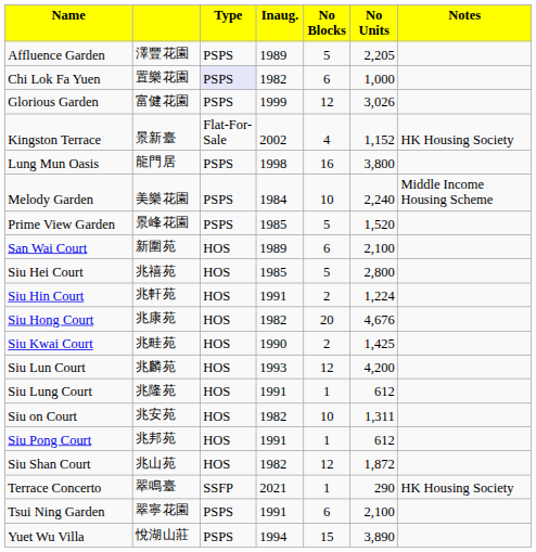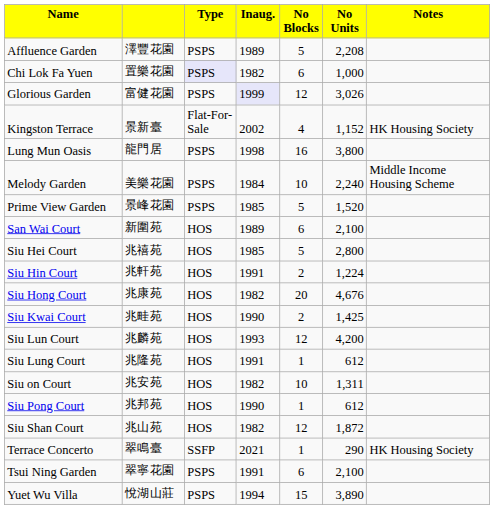 <table class="wikitable">
 <tr style="font-weight:bold;background-color:yellow" align="center">
 <td width="143.25" Height="12.75" valign="top">Name</td>
 <td width="72.75" valign="top"></td>
 <td width="59.25" valign="top">Type</td>
 <td width="48" valign="top">Inaug.</td>
 <td width="48" valign="top">No Blocks</td>
 <td width="48.75" valign="top">No Units</td>
 <td width="150.75" valign="top">Notes</td>
 </tr>
 <tr valign="bottom">
 <td Height="12.75">Affluence Garden</td>
 <td>澤豐花園</td>
 <td>PSPS</td>
 <td>1989</td>
 <td align="center">5</td>
-<td align="right">2,205</td>
+<td align="right">2,208</td>
 <td></td>
 </tr>
 <tr valign="bottom">
 <td Height="12.75">Chi Lok Fa Yuen</td>
 <td>置樂花園</td>
 <td style="background: lavender;">PSPS</td>
 <td>1982</td>
 <td align="center">6</td>
 <td align="right">1,000</td>
 <td></td>
 </tr>
 <tr valign="bottom">
 <td Height="12.75">Glorious Garden</td>
 <td>富健花園</td>
 <td>PSPS</td>
-<td>1999</td>
+<td style="background: lavender;">1999</td>
 <td align="center">12</td>
 <td align="right">3,026</td>
 <td></td>
 </tr>
 <tr valign="bottom">
 <td Height="12.75">Kingston Terrace</td>
 <td>景新臺</td>
 <td>Flat-For-Sale</td>
 <td>2002</td>
 <td align="center">4</td>
 <td align="right">1,152</td>
 <td>HK Housing Society</td>
 </tr>
 <tr valign="bottom">
 <td Height="12.75">Lung Mun Oasis</td>
 <td>龍門居</td>
 <td>PSPS</td>
 <td>1998</td>
 <td align="center">16</td>
 <td align="right">3,800</td>
 <td></td>
 </tr>
 <tr valign="bottom">
 <td Height="12.75">Melody Garden</td>
 <td>美樂花園</td>
 <td>PSPS</td>
 <td>1984</td>
 <td align="center">10</td>
 <td align="right">2,240</td>
 <td>Middle Income Housing Scheme</td>
 </tr>
 <tr valign="bottom">
 <td Height="12.75">Prime View Garden</td>
 <td>景峰花園</td>
 <td>PSPS</td>
 <td>1985</td>
 <td align="center">5</td>
 <td align="right">1,520</td>
 <td></td>
 </tr>
 <tr valign="bottom">
 <td Height="12.75"><a href='#'>San Wai Court</a></td>
 <td>新圍苑</td>
 <td>HOS</td>
 <td>1989</td>
 <td align="center">6</td>
 <td align="right">2,100</td>
 <td></td>
 </tr>
 <tr valign="bottom">
 <td Height="12.75">Siu Hei Court</td>
 <td>兆禧苑</td>
 <td>HOS</td>
 <td>1985</td>
 <td align="center">5</td>
 <td align="right">2,800</td>
 <td></td>
 </tr>
 <tr valign="bottom">
 <td Height="12.75"><a href='#'>Siu Hin Court</a></td>
 <td>兆軒苑</td>
 <td>HOS</td>
 <td>1991</td>
 <td align="center">2</td>
 <td align="right">1,224</td>
 <td></td>
 </tr>
 <tr valign="bottom">
 <td Height="12.75"><a href='#'>Siu Hong Court</a></td>
 <td>兆康苑</td>
 <td>HOS</td>
 <td>1982</td>
 <td align="center">20</td>
 <td align="right">4,676</td>
 <td></td>
 </tr>
 <tr valign="bottom">
 <td Height="12.75"><a href='#'>Siu Kwai Court</a></td>
 <td>兆畦苑</td>
 <td>HOS</td>
 <td>1990</td>
 <td align="center">2</td>
 <td align="right">1,425</td>
 <td></td>
 </tr>
 <tr valign="bottom">
 <td Height="12.75">Siu Lun Court</td>
 <td>兆麟苑</td>
 <td>HOS</td>
 <td>1993</td>
 <td align="center">12</td>
 <td align="right">4,200</td>
 <td></td>
 </tr>
 <tr valign="bottom">
 <td Height="12.75">Siu Lung Court</td>
 <td>兆隆苑</td>
 <td>HOS</td>
 <td>1991</td>
 <td align="center">1</td>
 <td align="right">612</td>
 <td></td>
 </tr>
 <tr valign="bottom">
 <td Height="12.75">Siu on Court</td>
 <td>兆安苑</td>
 <td>HOS</td>
 <td>1982</td>
 <td align="center">10</td>
 <td align="right">1,311</td>
 <td></td>
 </tr>
 <tr valign="bottom">
 <td Height="12.75"><a href='#'>Siu Pong Court</a></td>
 <td>兆邦苑</td>
 <td>HOS</td>
-<td>1991</td>
+<td>1990</td>
 <td align="center">1</td>
 <td align="right">612</td>
 <td></td>
 </tr>
 <tr valign="bottom">
 <td Height="12.75">Siu Shan Court</td>
 <td>兆山苑</td>
 <td>HOS</td>
 <td>1982</td>
 <td align="center">12</td>
 <td align="right">1,872</td>
 <td></td>
 </tr>
 <tr valign="bottom">
 <td Height="12.75">Terrace Concerto</td>
 <td>翠鳴臺</td>
 <td>SSFP</td>
 <td>2021</td>
 <td align="center">1</td>
 <td align="right">290</td>
 <td>HK Housing Society</td>
 </tr>
 <tr valign="bottom">
 <td Height="12.75">Tsui Ning Garden</td>
 <td>翠寧花園</td>
 <td>PSPS</td>
 <td>1991</td>
 <td align="center">6</td>
 <td align="right">2,100</td>
 <td></td>
 </tr>
 <tr valign="bottom">
 <td Height="12.75">Yuet Wu Villa</td>
 <td>悅湖山莊</td>
 <td>PSPS</td>
 <td>1994</td>
 <td align="center">15</td>
 <td align="right">3,890</td>
 <td></td>
 </tr>
 </table>
